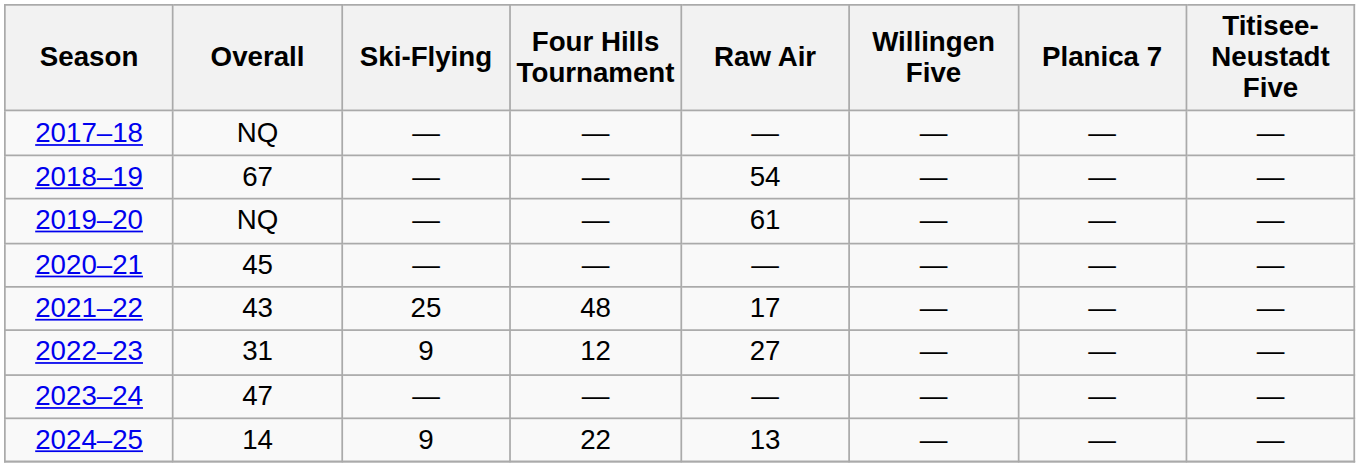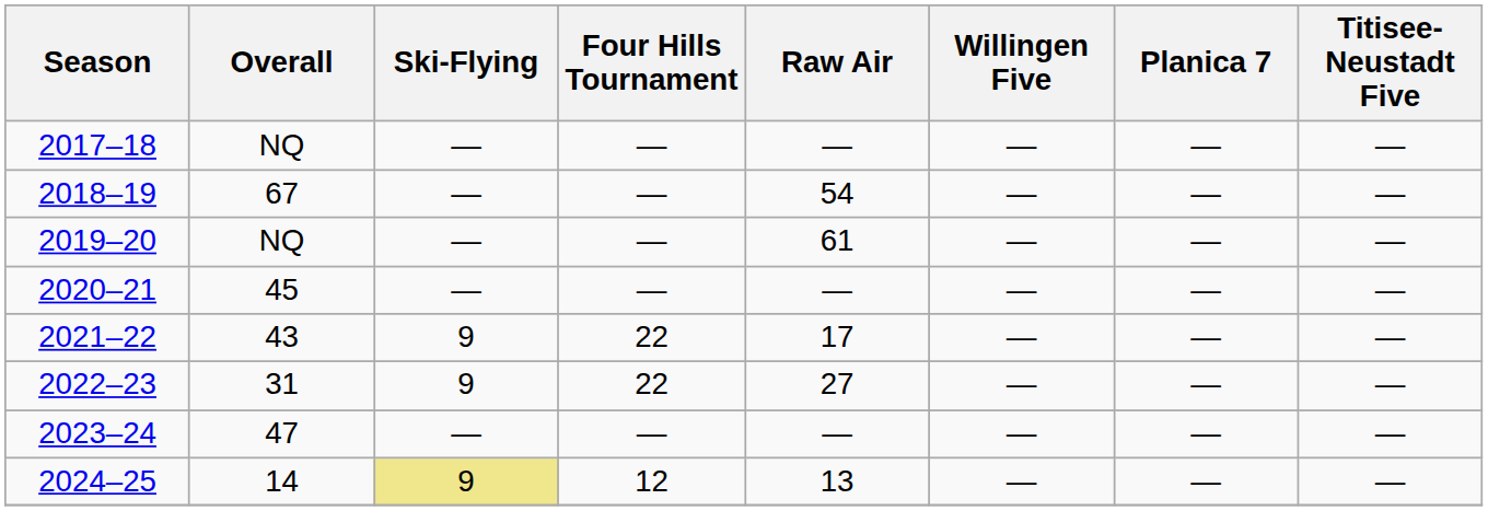 <table class="wikitable">
 <tr class="hintergrundfarbe5">
 <th width="90">Season</th>
 <th width="90">Overall</th>
 <th width="90">Ski-Flying</th>
 <th width="90">Four Hills<br>Tournament</th>
 <th width="90">Raw Air</th>
 <th width="90">Willingen Five</th>
 <th width="90">Planica 7</th>
 <th width="90">Titisee-Neustadt Five</th>
 </tr>
 <tr>
 <td align=center><a href='#'>2017–18</a></td>
 <td align=center>NQ</td>
 <td align=center>—</td>
 <td align=center>—</td>
 <td align=center>—</td>
 <td align=center>—</td>
 <td align=center>—</td>
 <td align=center>—</td>
 </tr>
 <tr>
 <td align=center><a href='#'>2018–19</a></td>
 <td align=center>67</td>
 <td align=center>—</td>
 <td align=center>—</td>
 <td align=center>54</td>
 <td align=center>—</td>
 <td align=center>—</td>
 <td align=center>—</td>
 </tr>
 <tr>
 <td align=center><a href='#'>2019–20</a></td>
 <td align=center>NQ</td>
 <td align=center>—</td>
 <td align=center>—</td>
 <td align=center>61</td>
 <td align=center>—</td>
 <td align=center>—</td>
 <td align=center>—</td>
 </tr>
 <tr>
 <td align=center><a href='#'>2020–21</a></td>
 <td align=center>45</td>
 <td align=center>—</td>
 <td align=center>—</td>
 <td align=center>—</td>
 <td align=center>—</td>
 <td align=center>—</td>
 <td align=center>—</td>
 </tr>
 <tr>
 <td align=center><a href='#'>2021–22</a></td>
 <td align=center>43</td>
-<td align=center>25</td>
-<td align=center>48</td>
+<td align=center>9</td>
+<td align=center>22</td>
 <td align=center>17</td>
 <td align=center>—</td>
 <td align=center>—</td>
 <td align=center>—</td>
 </tr>
 <tr>
 <td align=center><a href='#'>2022–23</a></td>
 <td align=center>31</td>
 <td align=center>9</td>
-<td align=center>12</td>
+<td align=center>22</td>
 <td align=center>27</td>
 <td align=center>—</td>
 <td align=center>—</td>
 <td align=center>—</td>
 </tr>
 <tr>
 <td align=center><a href='#'>2023–24</a></td>
 <td align=center>47</td>
 <td align=center>—</td>
 <td align=center>—</td>
 <td align=center>—</td>
 <td align=center>—</td>
 <td align=center>—</td>
 <td align=center>—</td>
 </tr>
 <tr>
 <td align=center><a href='#'>2024–25</a></td>
 <td align=center>14</td>
-<td align=center>9</td>
-<td align=center>22</td>
+<td align=center style="background: khaki;">9</td>
+<td align=center>12</td>
 <td align=center>13</td>
 <td align=center>—</td>
 <td align=center>—</td>
 <td align=center>—</td>
 </tr>
 <tr>
 </tr>
 </table>
